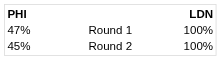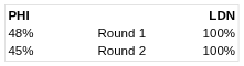 <table class="floatright" style="text-align:center; font-size:85%; border:1px solid #ddd; width:250px">
 <tr>
 <th style="text-align:left; width:25%;">PHI</th>
 <th style="width:50%;"></th>
 <th style="text-align:right; width:25%;">LDN</th>
 </tr>
 <tr>
-<td style="text-align:left;">47%</td>
+<td style="text-align:left;">48%</td>
 <td>Round 1</td>
 <td style="text-align:right;">100%</td>
 </tr>
 <tr>
 <td style="text-align:left;">45%</td>
 <td>Round 2</td>
 <td style="text-align:right;">100%</td>
 </tr>
 </table>
